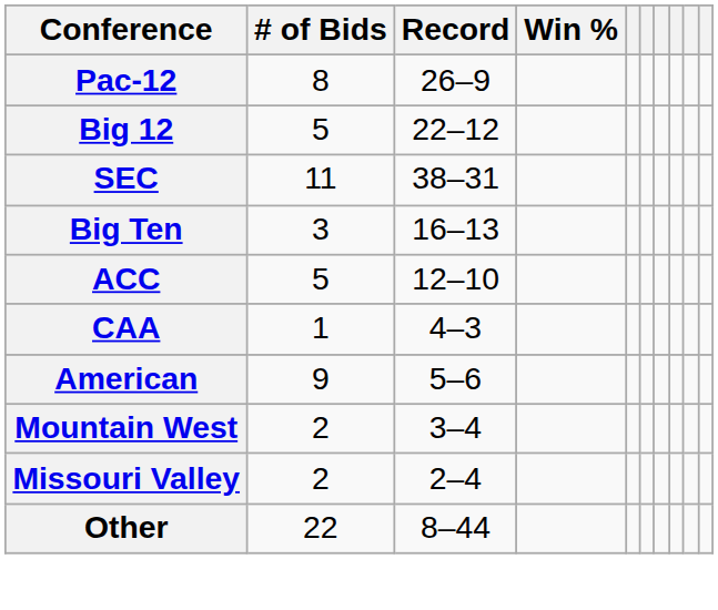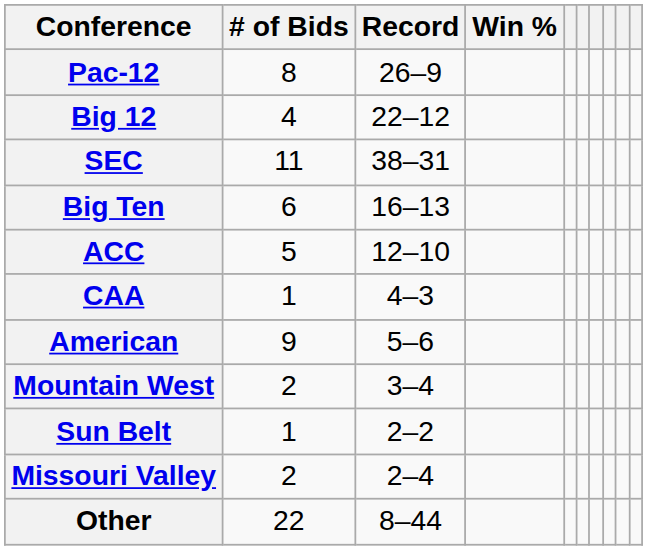 <table class="wikitable sortable plainrowheaders" style="text-align:center">
 <tr>
 <th scope="col">Conference</th>
 <th scope="col"># of Bids</th>
 <th scope="col">Record</th>
 <th scope="col">Win %</th>
 <th scope="col"></th>
 <th scope="col"></th>
 <th scope="col"></th>
 <th scope="col"></th>
 <th scope="col"></th>
 <th scope="col"></th>
 </tr>
 <tr style="text-align:center;">
 <th scope="row"><a href='#'>Pac-12</a></th>
 <td>8</td>
 <td>26–9</td>
 <td></td>
 <td></td>
 <td></td>
 <td></td>
 <td></td>
 <td></td>
 <td></td>
 </tr>
 <tr style="text-align:center;">
 <th scope="row"><a href='#'>Big 12</a></th>
-<td>5</td>
+<td>4</td>
 <td>22–12</td>
 <td></td>
 <td></td>
 <td></td>
 <td></td>
 <td></td>
 <td></td>
 <td></td>
 </tr>
 <tr style="text-align:center;">
 <th scope="row"><a href='#'>SEC</a></th>
 <td>11</td>
 <td>38–31</td>
 <td></td>
 <td></td>
 <td></td>
 <td></td>
 <td></td>
 <td></td>
 <td></td>
 </tr>
 <tr style="text-align:center;">
 <th scope="row"><a href='#'>Big Ten</a></th>
-<td>3</td>
+<td>6</td>
 <td>16–13</td>
 <td></td>
 <td></td>
 <td></td>
 <td></td>
 <td></td>
 <td></td>
 <td></td>
 </tr>
 <tr style="text-align:center;">
 <th scope="row"><a href='#'>ACC</a></th>
 <td>5</td>
 <td>12–10</td>
 <td></td>
 <td></td>
 <td></td>
 <td></td>
 <td></td>
 <td></td>
 <td></td>
 </tr>
 <tr style="text-align:center;">
 <th scope="row"><a href='#'>CAA</a></th>
 <td>1</td>
 <td>4–3</td>
 <td></td>
 <td></td>
 <td></td>
 <td></td>
 <td></td>
 <td></td>
 <td></td>
 </tr>
 <tr style="text-align:center;">
 <th scope="row"><a href='#'>American</a></th>
 <td>9</td>
 <td>5–6</td>
 <td></td>
 <td></td>
 <td></td>
 <td></td>
 <td></td>
 <td></td>
 <td></td>
 </tr>
 <tr style="text-align:center;">
 <th scope="row"><a href='#'>Mountain West</a></th>
 <td>2</td>
 <td>3–4</td>
 <td></td>
 <td></td>
 <td></td>
 <td></td>
 <td></td>
 <td></td>
 <td></td>
 </tr>
 <tr style="text-align:center;">
+<th scope="row"><a href='#'>Sun Belt</a></th>
+<td>1</td>
+<td>2–2</td>
+<td></td>
+<td></td>
+<td></td>
+<td></td>
+<td></td>
+<td></td>
+<td></td>
+</tr>
+<tr style="text-align:center;">
 <th scope="row"><a href='#'>Missouri Valley</a></th>
 <td>2</td>
 <td>2–4</td>
 <td></td>
 <td></td>
 <td></td>
 <td></td>
 <td></td>
 <td></td>
 <td></td>
 </tr>
 <tr style="text-align:center;">
 <th scope="row">Other</th>
 <td>22</td>
 <td>8–44</td>
 <td></td>
 <td></td>
 <td></td>
 <td></td>
 <td></td>
 <td></td>
 <td></td>
 </tr>
 </table>
